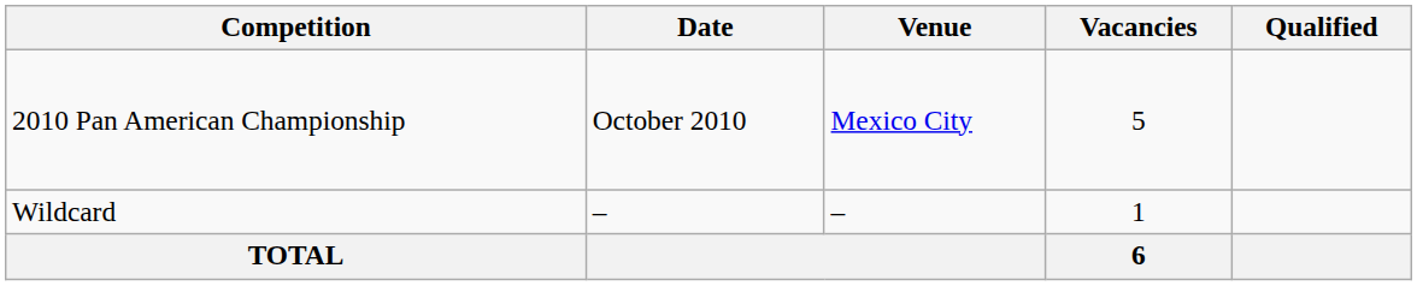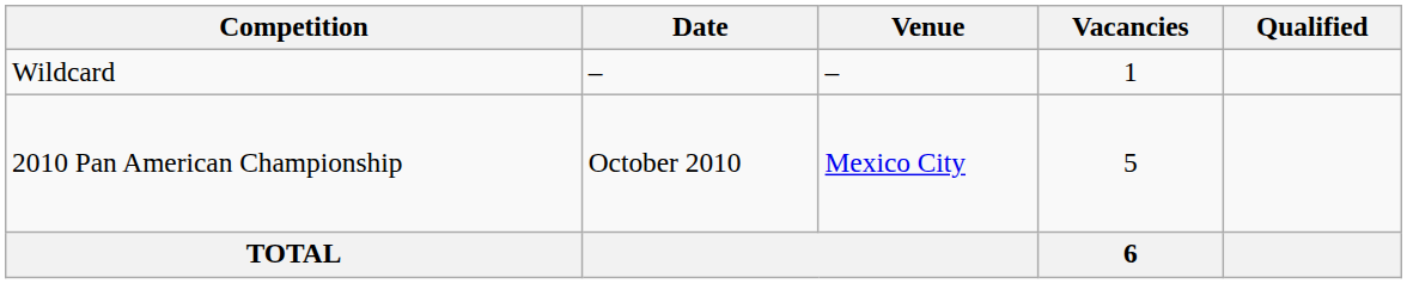 <table class="wikitable" width=800>
 <tr>
 <th>Competition</th>
 <th>Date</th>
 <th>Venue</th>
 <th>Vacancies</th>
 <th>Qualified</th>
 </tr>
 <tr>
+<td>Wildcard</td>
+<td>–</td>
+<td>–</td>
+<td align="center">1</td>
+<td></td>
+</tr>
+<tr>
 <td>2010 Pan American Championship</td>
 <td>October 2010</td>
 <td> <a href='#'>Mexico City</a></td>
 <td align="center">5</td>
 <td> <br><br>  <br>  <br></td>
-</tr>
-<tr>
-<td>Wildcard</td>
-<td>–</td>
-<td>–</td>
-<td align="center">1</td>
-<td></td>
 </tr>
 <tr>
 <th>TOTAL</th>
 <th colspan="2"></th>
 <th>6</th>
 <th></th>
 </tr>
 </table>
